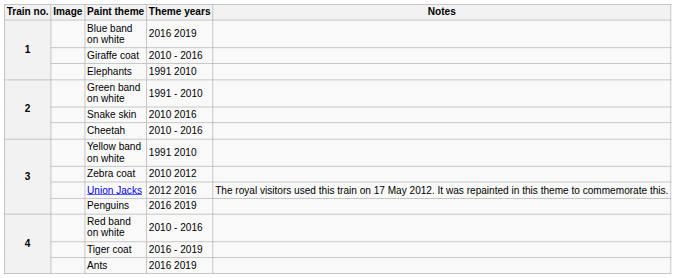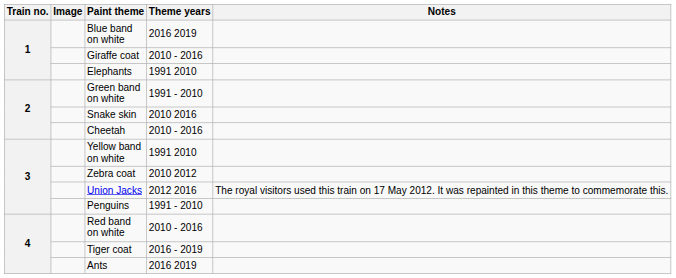 <table class="wikitable sortable">
 <tr>
 <th>Train no.</th>
 <th>Image</th>
 <th>Paint theme</th>
 <th>Theme years</th>
 <th>Notes</th>
 </tr>
 <tr>
 <th rowspan=3>1</th>
 <td></td>
 <td>Blue band<br>on white</td>
 <td>2016   2019 </td>
 <td></td>
 </tr>
 <tr>
 <td></td>
 <td>Giraffe coat</td>
 <td>2010  - 2016</td>
 <td></td>
 </tr>
 <tr>
 <td></td>
 <td>Elephants</td>
 <td>1991   2010 </td>
 <td></td>
 </tr>
 <tr>
 <th rowspan=3>2 </th>
 <td></td>
 <td>Green band<br>on white</td>
 <td>1991 - 2010</td>
 <td></td>
 </tr>
 <tr>
 <td></td>
 <td>Snake skin</td>
 <td>2010   2016</td>
 <td></td>
 </tr>
 <tr>
 <td></td>
 <td>Cheetah</td>
 <td>2010 - 2016 </td>
 <td></td>
 </tr>
 <tr>
 <th rowspan=4>3</th>
 <td></td>
 <td>Yellow band<br>on white</td>
 <td>1991   2010</td>
 <td></td>
 </tr>
 <tr>
 <td></td>
 <td>Zebra coat</td>
 <td>2010   2012 </td>
 <td></td>
 </tr>
 <tr>
 <td></td>
 <td><a href='#'>Union Jacks</a></td>
 <td>2012  2016 </td>
 <td>The royal visitors used this train on 17 May 2012. It was repainted in this theme to commemorate this.</td>
 </tr>
 <tr>
 <td></td>
 <td>Penguins</td>
-<td>2016  2019</td>
+<td>1991 - 2010</td>
 <td></td>
 </tr>
 <tr>
 <th rowspan=3>4</th>
 <td></td>
 <td>Red band<br>on white</td>
 <td>2010 - 2016 </td>
 <td></td>
 </tr>
 <tr>
 <td></td>
 <td>Tiger coat</td>
 <td>2016 - 2019</td>
 <td></td>
 </tr>
 <tr>
 <td></td>
 <td>Ants</td>
 <td>2016   2019</td>
 <td></td>
 </tr>
 </table>
